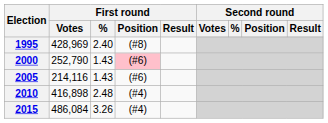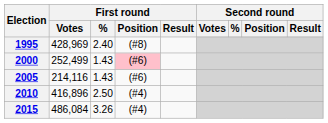 <table class=wikitable style="text-align: center;">
 <tr>
 <th rowspan=2>Election</th>
 <th colspan=4>First round</th>
 <th colspan=4>Second round</th>
 </tr>
 <tr>
 <th>Votes</th>
 <th>%</th>
 <th>Position</th>
 <th>Result</th>
 <th>Votes</th>
 <th>%</th>
 <th>Position</th>
 <th>Result</th>
 </tr>
 <tr>
 <th><a href='#'>1995</a></th>
 <td>428,969</td>
 <td>2.40</td>
 <td>(#8)</td>
 <td></td>
 <td colspan=4 bgcolor=lightgrey></td>
 </tr>
 <tr>
 <th><a href='#'>2000</a></th>
-<td>252,790</td>
+<td>252,499</td>
 <td>1.43</td>
 <td style="background: pink;">(#6)</td>
 <td></td>
 <td colspan=4 bgcolor=lightgrey></td>
 </tr>
 <tr>
 <th><a href='#'>2005</a></th>
 <td>214,116</td>
 <td>1.43</td>
 <td>(#6)</td>
 <td></td>
 <td colspan=4 bgcolor=lightgrey></td>
 </tr>
 <tr>
 <th><a href='#'>2010</a></th>
-<td>416,898</td>
-<td>2.48</td>
+<td>416,896</td>
+<td>2.50</td>
 <td>(#4)</td>
 <td></td>
 <td colspan=4 bgcolor=lightgrey></td>
 </tr>
 <tr>
 <th><a href='#'>2015</a></th>
 <td>486,084</td>
 <td>3.26</td>
 <td>(#4)</td>
 <td></td>
 <td colspan=4 bgcolor=lightgrey></td>
 </tr>
 </table>
